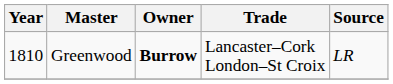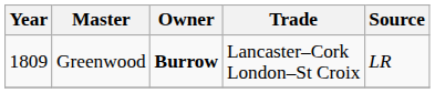 <table class=" wikitable">
 <tr>
 <th>Year</th>
 <th>Master</th>
 <th>Owner</th>
 <th>Trade</th>
 <th>Source</th>
 </tr>
 <tr>
-<td>1810</td>
+<td>1809</td>
 <td>Greenwood</td>
 <td><strong>Burrow</strong></td>
 <td>Lancaster–Cork<br>London–St Croix</td>
 <td><em>LR</em></td>
 </tr>
 <tr>
 </tr>
 </table>
